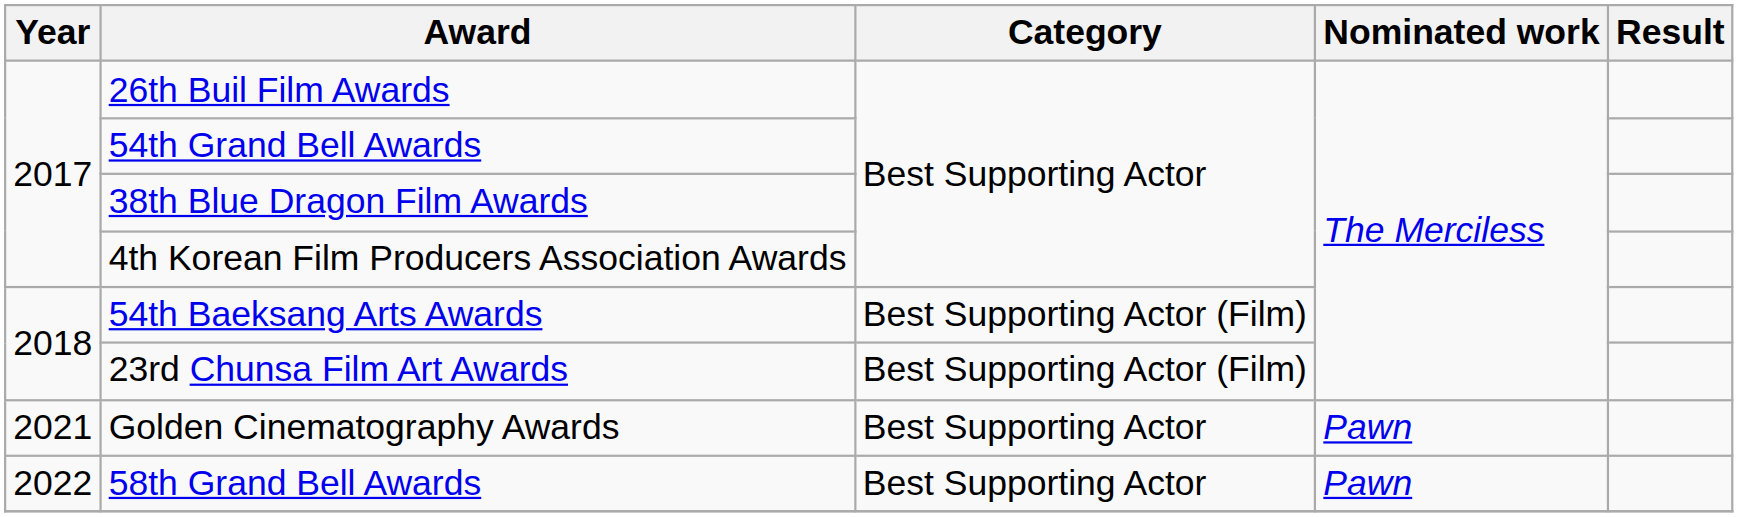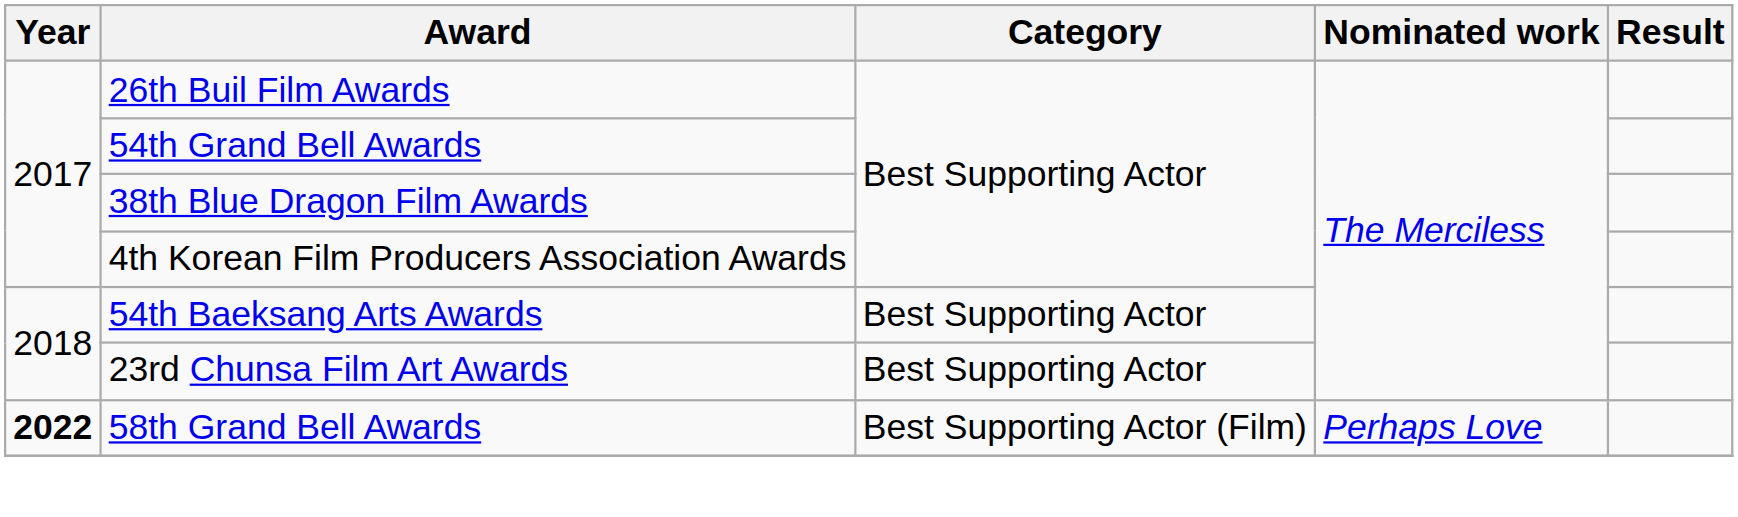 <table class="wikitable sortable">
 <tr>
 <th>Year</th>
 <th>Award</th>
 <th>Category</th>
 <th>Nominated work</th>
 <th>Result</th>
 </tr>
 <tr>
 <td rowspan="4">2017</td>
 <td><a href='#'>26th Buil Film Awards</a></td>
 <td rowspan="4">Best Supporting Actor</td>
 <td rowspan="6"><em><a href='#'>The Merciless</a></em></td>
 <td></td>
 </tr>
 <tr>
 <td><a href='#'>54th Grand Bell Awards</a></td>
 <td></td>
 </tr>
 <tr>
 <td><a href='#'>38th Blue Dragon Film Awards</a></td>
 <td></td>
 </tr>
 <tr>
 <td>4th Korean Film Producers Association Awards</td>
 <td></td>
 </tr>
 <tr>
 <td rowspan=2>2018</td>
 <td><a href='#'>54th Baeksang Arts Awards</a></td>
-<td>Best Supporting Actor (Film)</td>
+<td>Best Supporting Actor</td>
 <td></td>
 </tr>
 <tr>
 <td>23rd <a href='#'>Chunsa Film Art Awards</a></td>
-<td>Best Supporting Actor (Film)</td>
+<td>Best Supporting Actor</td>
 <td></td>
 </tr>
 <tr>
-<td>2021</td>
-<td>Golden Cinematography Awards </td>
-<td>Best Supporting Actor</td>
-<td><em><a href='#'>Pawn</a></em></td>
-<td></td>
-</tr>
-<tr>
-<td>2022</td>
+<td><strong>2022</strong></td>
 <td><a href='#'>58th Grand Bell Awards</a></td>
-<td>Best Supporting Actor</td>
-<td><em><a href='#'>Pawn</a></em></td>
+<td>Best Supporting Actor (Film)</td>
+<td><em><a href='#'>Perhaps Love</a></em></td>
 <td></td>
 </tr>
 <tr>
 </tr>
 </table>
